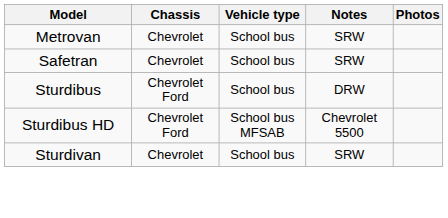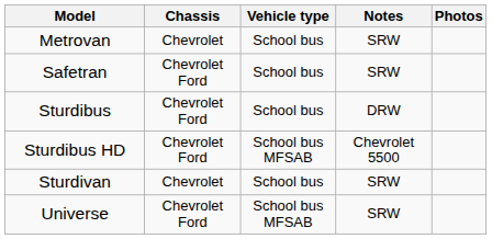 <table class="wikitable">
 <tr>
 <th style="width:150px;">Model</th>
 <th style="width:100px;">Chassis</th>
 <th style="width:100px;">Vehicle type</th>
 <th style="width:100px;">Notes</th>
 <th>Photos</th>
 </tr>
 <tr align="center">
 <td><big>Metrovan</big></td>
 <td>Chevrolet</td>
 <td>School bus</td>
 <td>SRW</td>
 <td></td>
 </tr>
 <tr align="center">
 <td><big>Safetran</big></td>
-<td>Chevrolet</td>
+<td>Chevrolet<br>Ford</td>
 <td>School bus</td>
 <td>SRW</td>
 <td></td>
 </tr>
 <tr align="center">
 <td><big>Sturdibus</big></td>
 <td>Chevrolet<br>Ford</td>
 <td>School bus</td>
 <td>DRW</td>
 <td></td>
 </tr>
 <tr align="center">
 <td><big>Sturdibus HD</big></td>
 <td>Chevrolet<br>Ford</td>
 <td>School bus<br>MFSAB</td>
 <td>Chevrolet 5500</td>
 <td></td>
 </tr>
 <tr align="center">
 <td><big>Sturdivan</big></td>
 <td>Chevrolet</td>
 <td>School bus</td>
 <td>SRW</td>
 <td></td>
 </tr>
+<tr align="center">
+<td><big>Universe</big></td>
+<td>Chevrolet<br>Ford</td>
+<td>School bus<br>MFSAB</td>
+<td>SRW</td>
+<td></td>
+</tr>
 </table>
